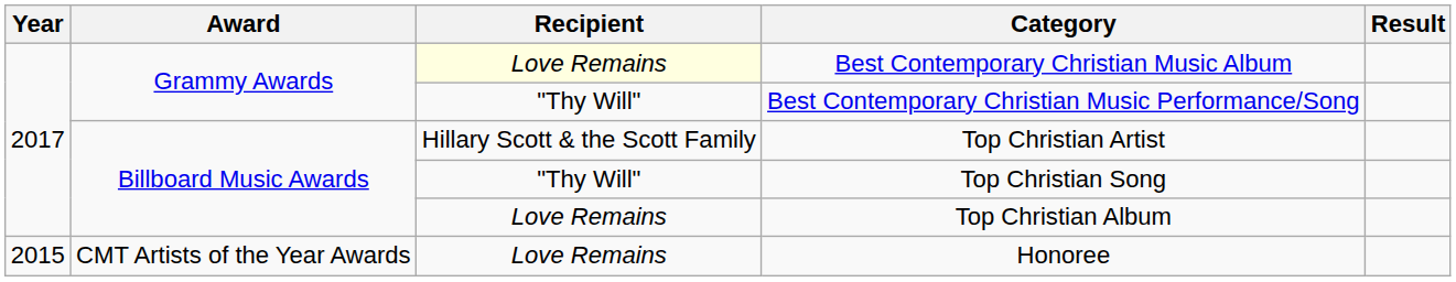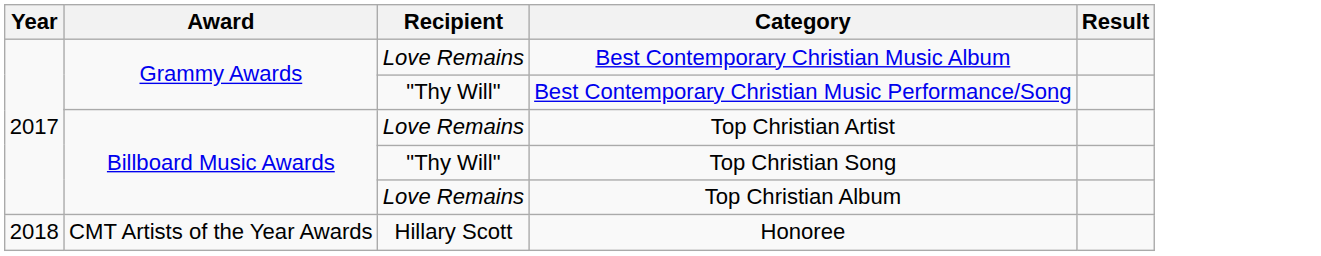 <table class="wikitable" style="text-align:center">
 <tr>
 <th>Year</th>
 <th>Award</th>
 <th>Recipient</th>
 <th>Category</th>
 <th>Result</th>
 </tr>
 <tr>
 <td rowspan="5">2017</td>
 <td rowspan="2"><a href='#'>Grammy Awards</a></td>
-<td style="background: lightyellow;"><em>Love Remains</em></td>
+<td><em>Love Remains</em></td>
 <td><a href='#'>Best Contemporary Christian Music Album</a></td>
 <td></td>
 </tr>
 <tr>
 <td>"Thy Will"</td>
 <td><a href='#'>Best Contemporary Christian Music Performance/Song</a></td>
 <td></td>
 </tr>
 <tr>
 <td rowspan="3"><a href='#'>Billboard Music Awards</a></td>
-<td>Hillary Scott & the Scott Family</td>
+<td><em>Love Remains</em></td>
 <td>Top Christian Artist</td>
 <td></td>
 </tr>
 <tr>
 <td>"Thy Will"</td>
 <td>Top Christian Song</td>
 <td></td>
 </tr>
 <tr>
 <td><em>Love Remains</em></td>
 <td>Top Christian Album</td>
 <td></td>
 </tr>
 <tr>
-<td>2015</td>
+<td>2018</td>
 <td rowspan="1">CMT Artists of the Year Awards</td>
-<td><em>Love Remains</em></td>
+<td>Hillary Scott</td>
 <td>Honoree</td>
 <td></td>
 </tr>
 </table>
